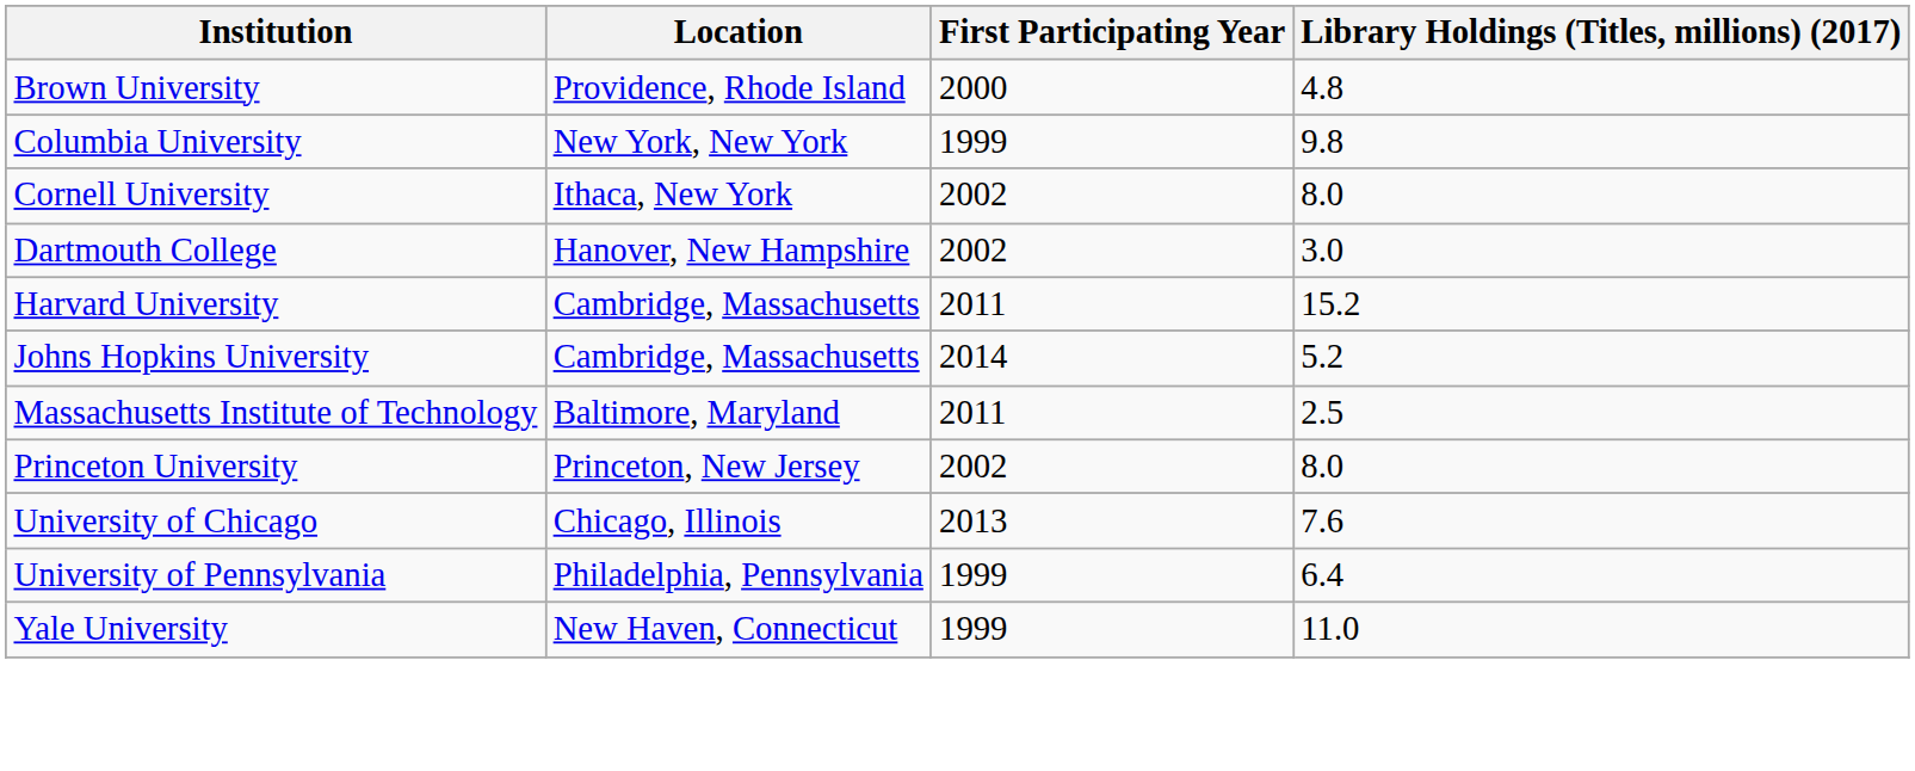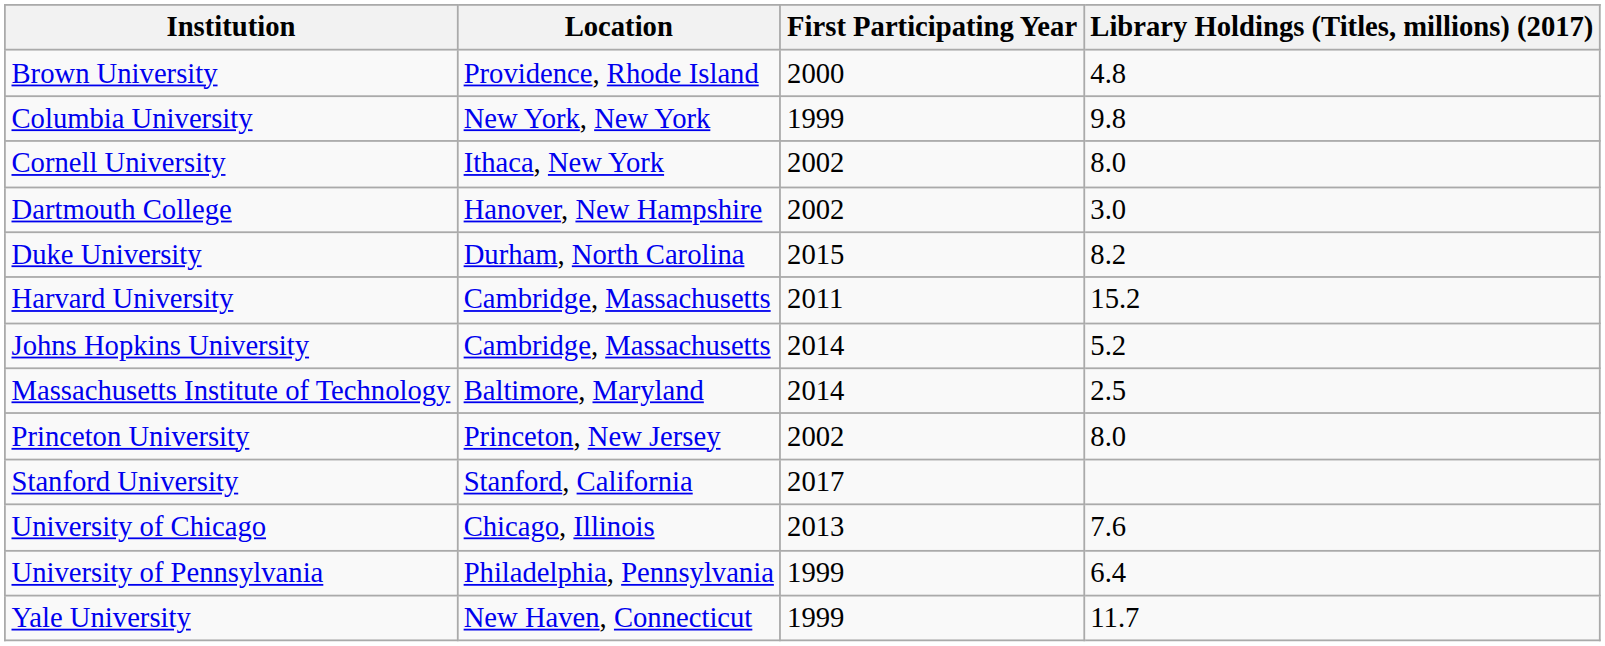 <table class="wikitable" style="text-align:left; margin-right:0;" class="wikitable sortable">
 <tr>
 <th>Institution</th>
 <th class="unsortable">Location</th>
 <th>First Participating Year</th>
 <th>Library Holdings (Titles, millions) (2017) </th>
 </tr>
 <tr>
 <td><a href='#'>Brown University</a></td>
 <td><a href='#'>Providence</a>, <a href='#'>Rhode Island</a></td>
 <td>2000</td>
 <td>4.8</td>
 </tr>
 <tr>
 <td><a href='#'>Columbia University</a></td>
 <td><a href='#'>New York</a>, <a href='#'>New York</a></td>
 <td>1999</td>
 <td>9.8</td>
 </tr>
 <tr>
 <td><a href='#'>Cornell University</a></td>
 <td><a href='#'>Ithaca</a>, <a href='#'>New York</a></td>
 <td>2002</td>
 <td>8.0</td>
 </tr>
 <tr>
 <td><a href='#'>Dartmouth College</a></td>
 <td><a href='#'>Hanover</a>, <a href='#'>New Hampshire</a></td>
 <td>2002</td>
 <td>3.0</td>
 </tr>
 <tr>
+<td><a href='#'>Duke University</a></td>
+<td><a href='#'>Durham</a>, <a href='#'>North Carolina</a></td>
+<td>2015</td>
+<td>8.2</td>
+</tr>
+<tr>
 <td><a href='#'>Harvard University</a></td>
 <td><a href='#'>Cambridge</a>, <a href='#'>Massachusetts</a></td>
 <td>2011</td>
 <td>15.2</td>
 </tr>
 <tr>
 <td><a href='#'>Johns Hopkins University</a></td>
 <td><a href='#'>Cambridge</a>, <a href='#'>Massachusetts</a></td>
 <td>2014</td>
 <td>5.2</td>
 </tr>
 <tr>
 <td><a href='#'>Massachusetts Institute of Technology</a></td>
 <td><a href='#'>Baltimore</a>, <a href='#'>Maryland</a></td>
-<td>2011</td>
+<td>2014</td>
 <td>2.5</td>
 </tr>
 <tr>
 <td><a href='#'>Princeton University</a></td>
 <td><a href='#'>Princeton</a>, <a href='#'>New Jersey</a></td>
 <td>2002</td>
 <td>8.0</td>
+</tr>
+<tr>
+<td><a href='#'>Stanford University</a></td>
+<td><a href='#'>Stanford</a>, <a href='#'>California</a></td>
+<td>2017</td>
+<td></td>
 </tr>
 <tr>
 <td><a href='#'>University of Chicago</a></td>
 <td><a href='#'>Chicago</a>, <a href='#'>Illinois</a></td>
 <td>2013</td>
 <td>7.6</td>
 </tr>
 <tr>
 <td><a href='#'>University of Pennsylvania</a></td>
 <td><a href='#'>Philadelphia</a>, <a href='#'>Pennsylvania</a></td>
 <td>1999</td>
 <td>6.4</td>
 </tr>
 <tr>
 <td><a href='#'>Yale University</a></td>
 <td><a href='#'>New Haven</a>, <a href='#'>Connecticut</a></td>
 <td>1999</td>
-<td>11.0</td>
+<td>11.7</td>
 </tr>
 </table>
